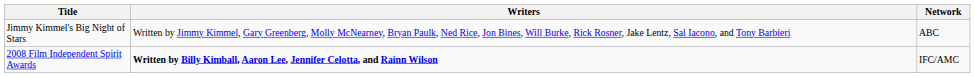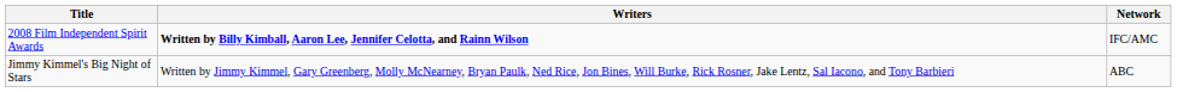 <table class="wikitable" width="100%">
 <tr>
 <th width="200">Title</th>
 <th>Writers</th>
 <th width="80">Network</th>
 </tr>
 <tr>
+<td><a href='#'>2008 Film Independent Spirit Awards</a></td>
+<td><strong>Written by <a href='#'>Billy Kimball</a>, <a href='#'>Aaron Lee</a>, <a href='#'>Jennifer Celotta</a>, and <a href='#'>Rainn Wilson</a></strong></td>
+<td>IFC/AMC</td>
+</tr>
+<tr>
 <td>Jimmy Kimmel's Big Night of Stars</td>
 <td>Written by <a href='#'>Jimmy Kimmel</a>, <a href='#'>Gary Greenberg</a>, <a href='#'>Molly McNearney</a>, <a href='#'>Bryan Paulk</a>, <a href='#'>Ned Rice</a>, <a href='#'>Jon Bines</a>, <a href='#'>Will Burke</a>, <a href='#'>Rick Rosner</a>, Jake Lentz, <a href='#'>Sal Iacono</a>, and <a href='#'>Tony Barbieri</a></td>
 <td>ABC</td>
 </tr>
-<tr>
-<td><a href='#'>2008 Film Independent Spirit Awards</a></td>
-<td><strong>Written by <a href='#'>Billy Kimball</a>, <a href='#'>Aaron Lee</a>, <a href='#'>Jennifer Celotta</a>, and <a href='#'>Rainn Wilson</a></strong></td>
-<td>IFC/AMC</td>
-</tr>
 </table>
